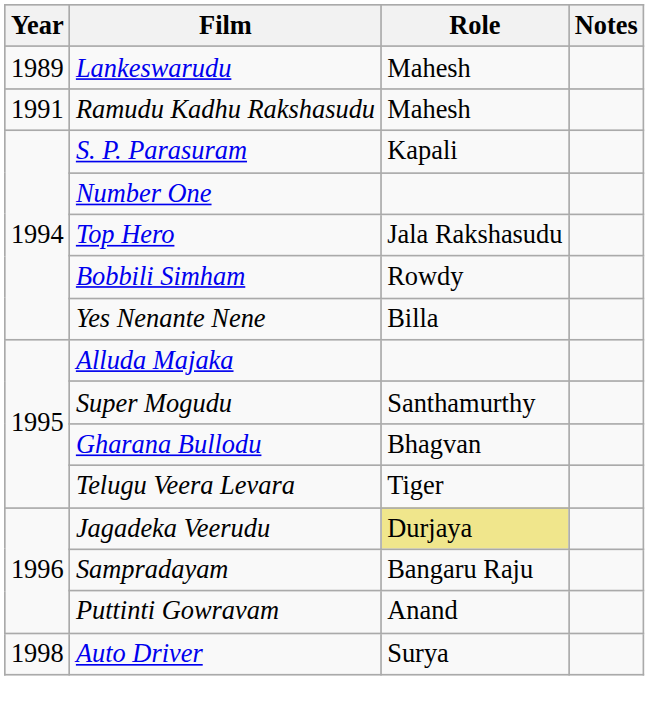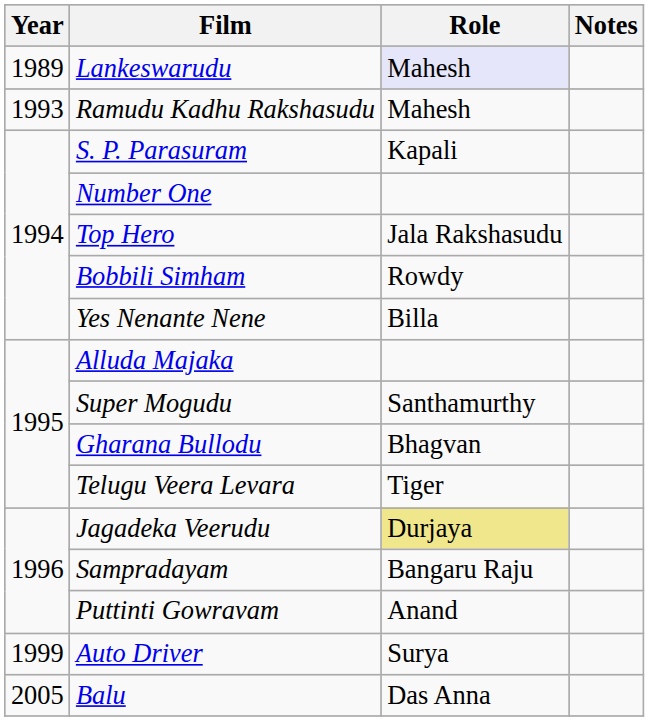 <table class="wikitable sortable">
 <tr>
 <th>Year</th>
 <th>Film</th>
 <th>Role</th>
 <th>Notes</th>
 </tr>
 <tr>
 <td>1989</td>
 <td><em><a href='#'>Lankeswarudu</a></em></td>
-<td>Mahesh</td>
+<td style="background: lavender;">Mahesh</td>
 <td></td>
 </tr>
 <tr>
-<td>1991</td>
+<td>1993</td>
 <td><em>Ramudu Kadhu Rakshasudu</em></td>
 <td>Mahesh</td>
 <td></td>
 </tr>
 <tr>
 <td rowspan="5">1994</td>
 <td><em><a href='#'>S. P. Parasuram</a></em></td>
 <td>Kapali</td>
 <td></td>
 </tr>
 <tr>
 <td Rowson="3"><em><a href='#'>Number One</a></em></td>
 <td></td>
 <td></td>
 </tr>
 <tr>
 <td><em><a href='#'>Top Hero</a></em></td>
 <td>Jala Rakshasudu</td>
 <td></td>
 </tr>
 <tr>
 <td><em><a href='#'>Bobbili Simham</a></em></td>
 <td>Rowdy</td>
 <td></td>
 </tr>
 <tr>
 <td><em>Yes Nenante Nene</em></td>
 <td>Billa</td>
 <td></td>
 </tr>
 <tr>
 <td rowspan="4">1995</td>
 <td><em><a href='#'>Alluda Majaka</a></em></td>
 <td></td>
 <td></td>
 </tr>
 <tr>
 <td><em>Super Mogudu</em></td>
 <td>Santhamurthy</td>
 <td></td>
 </tr>
 <tr>
 <td><em><a href='#'>Gharana Bullodu</a></em></td>
 <td>Bhagvan</td>
 <td></td>
 </tr>
 <tr>
 <td><em>Telugu Veera Levara</em></td>
 <td>Tiger</td>
 <td></td>
 </tr>
 <tr>
 <td rowspan="3">1996</td>
 <td><em>Jagadeka Veerudu</em></td>
 <td style="background: khaki;">Durjaya</td>
 <td></td>
 </tr>
 <tr>
 <td><em>Sampradayam</em></td>
 <td>Bangaru Raju</td>
 <td></td>
 </tr>
 <tr>
 <td><em>Puttinti Gowravam</em></td>
 <td>Anand</td>
 <td></td>
 </tr>
 <tr>
-<td>1998</td>
+<td>1999</td>
 <td><em><a href='#'>Auto Driver</a></em></td>
 <td>Surya</td>
 <td></td>
 </tr>
+<tr>
+<td>2005</td>
+<td><em><a href='#'>Balu</a></em></td>
+<td>Das Anna</td>
+<td></td>
+</tr>
 </table>
